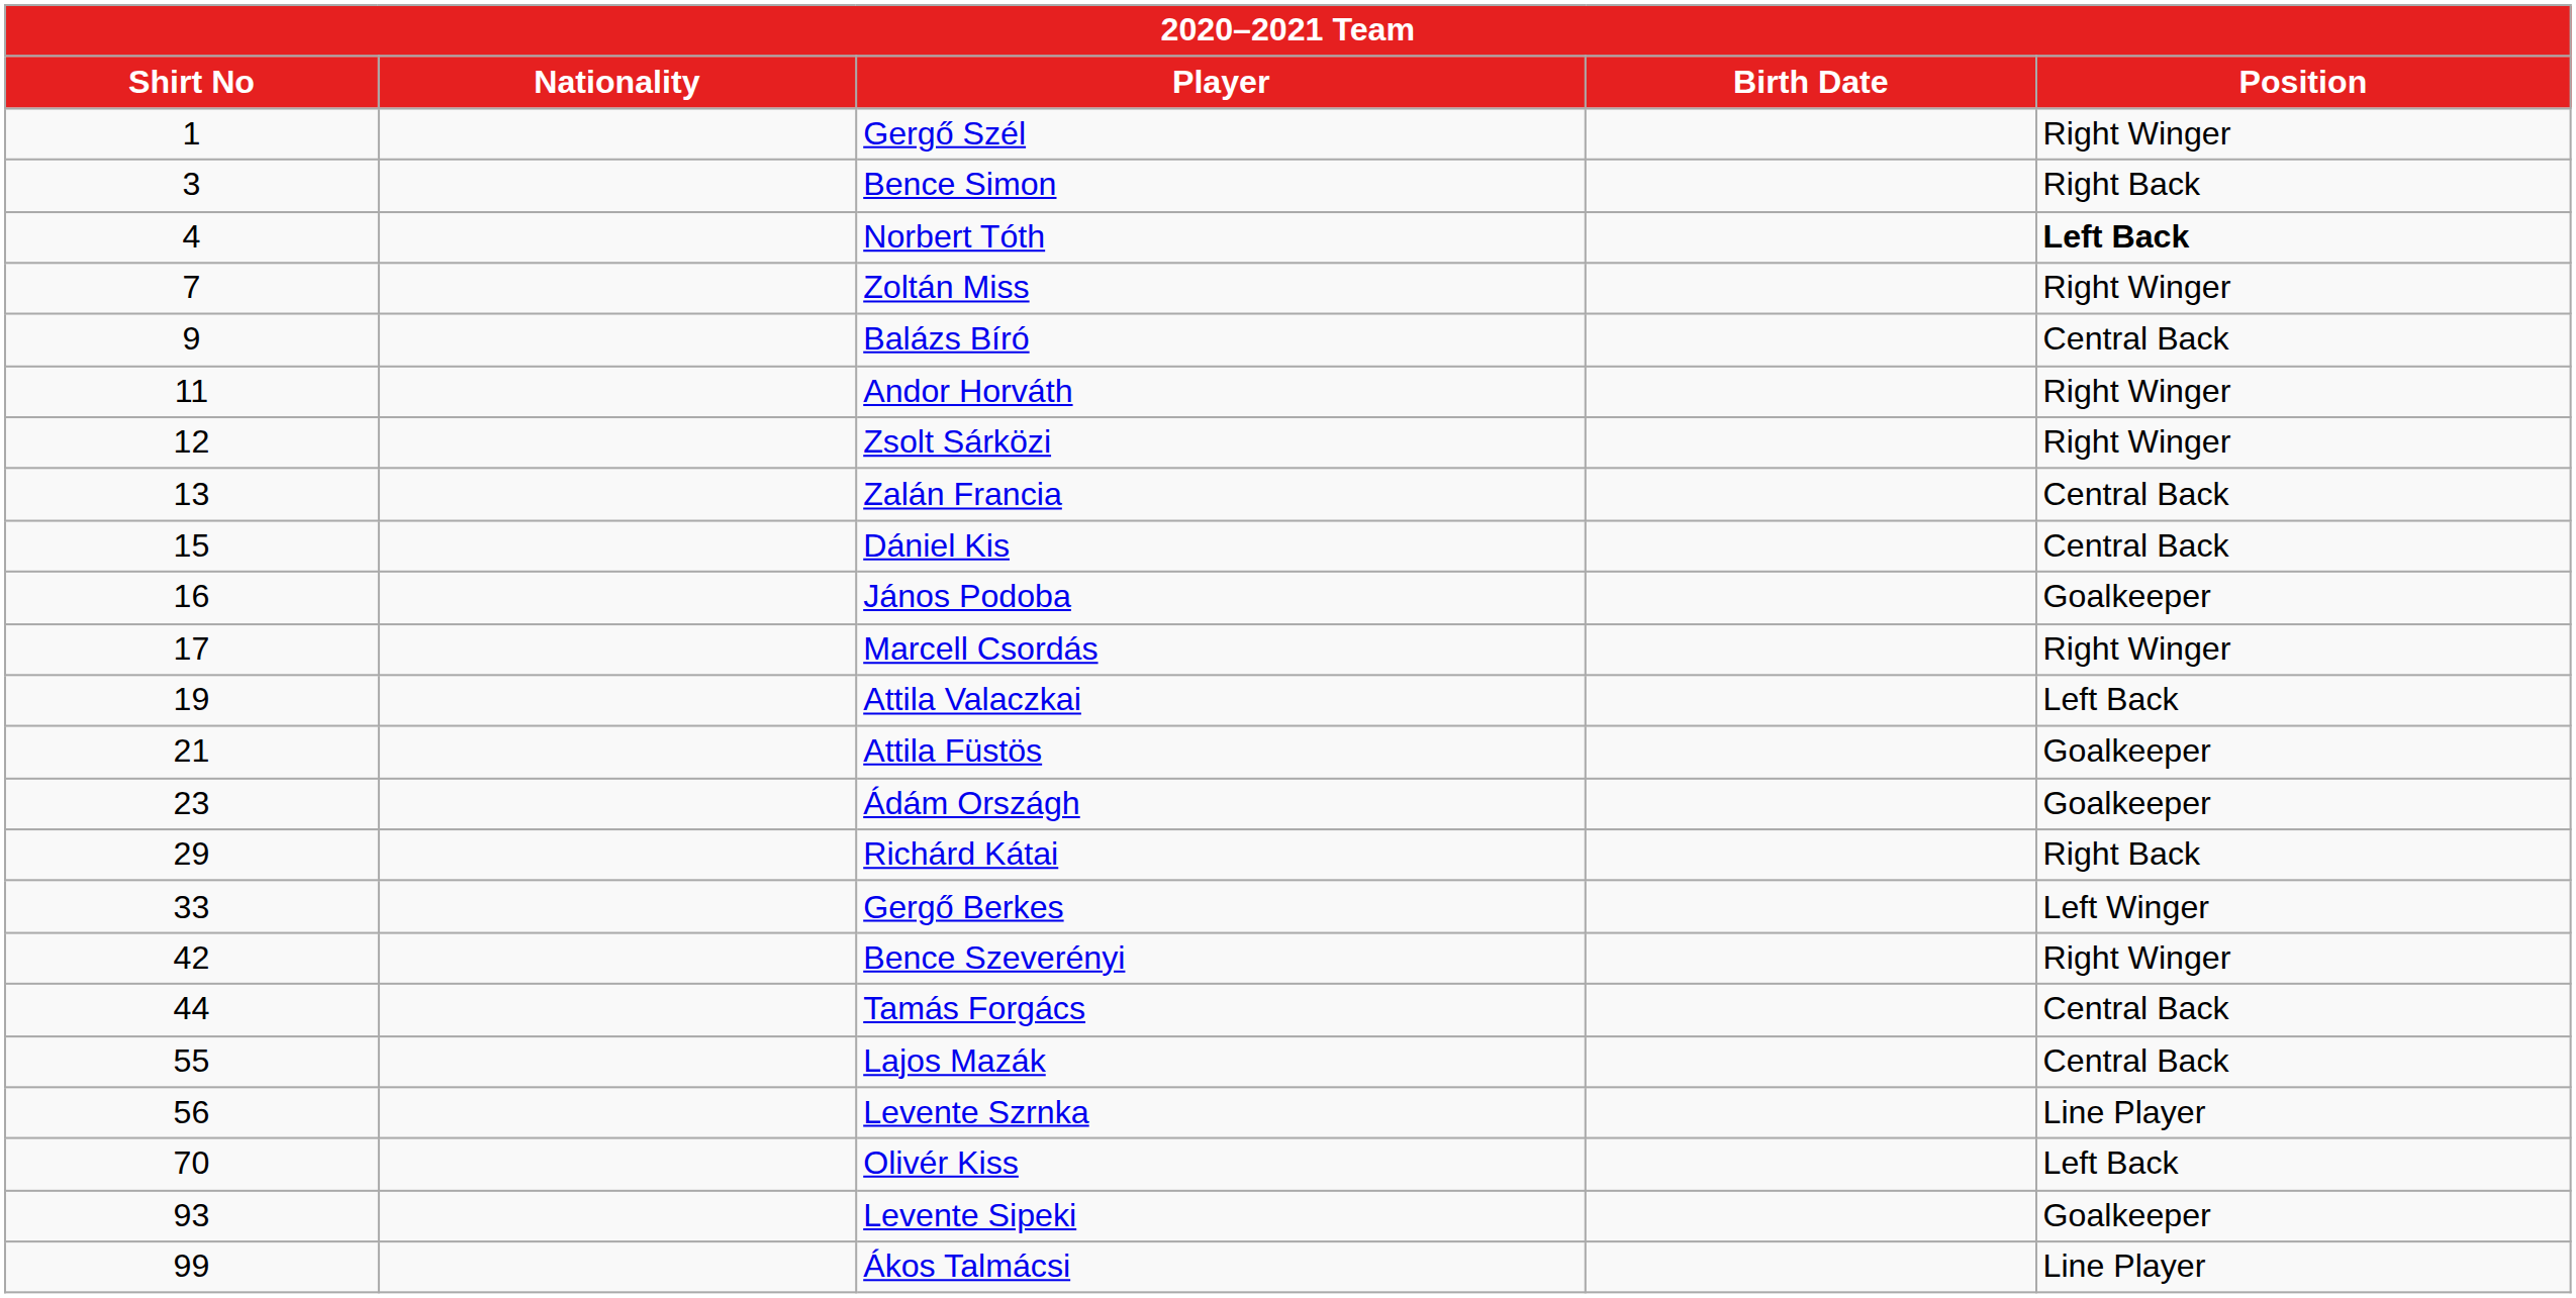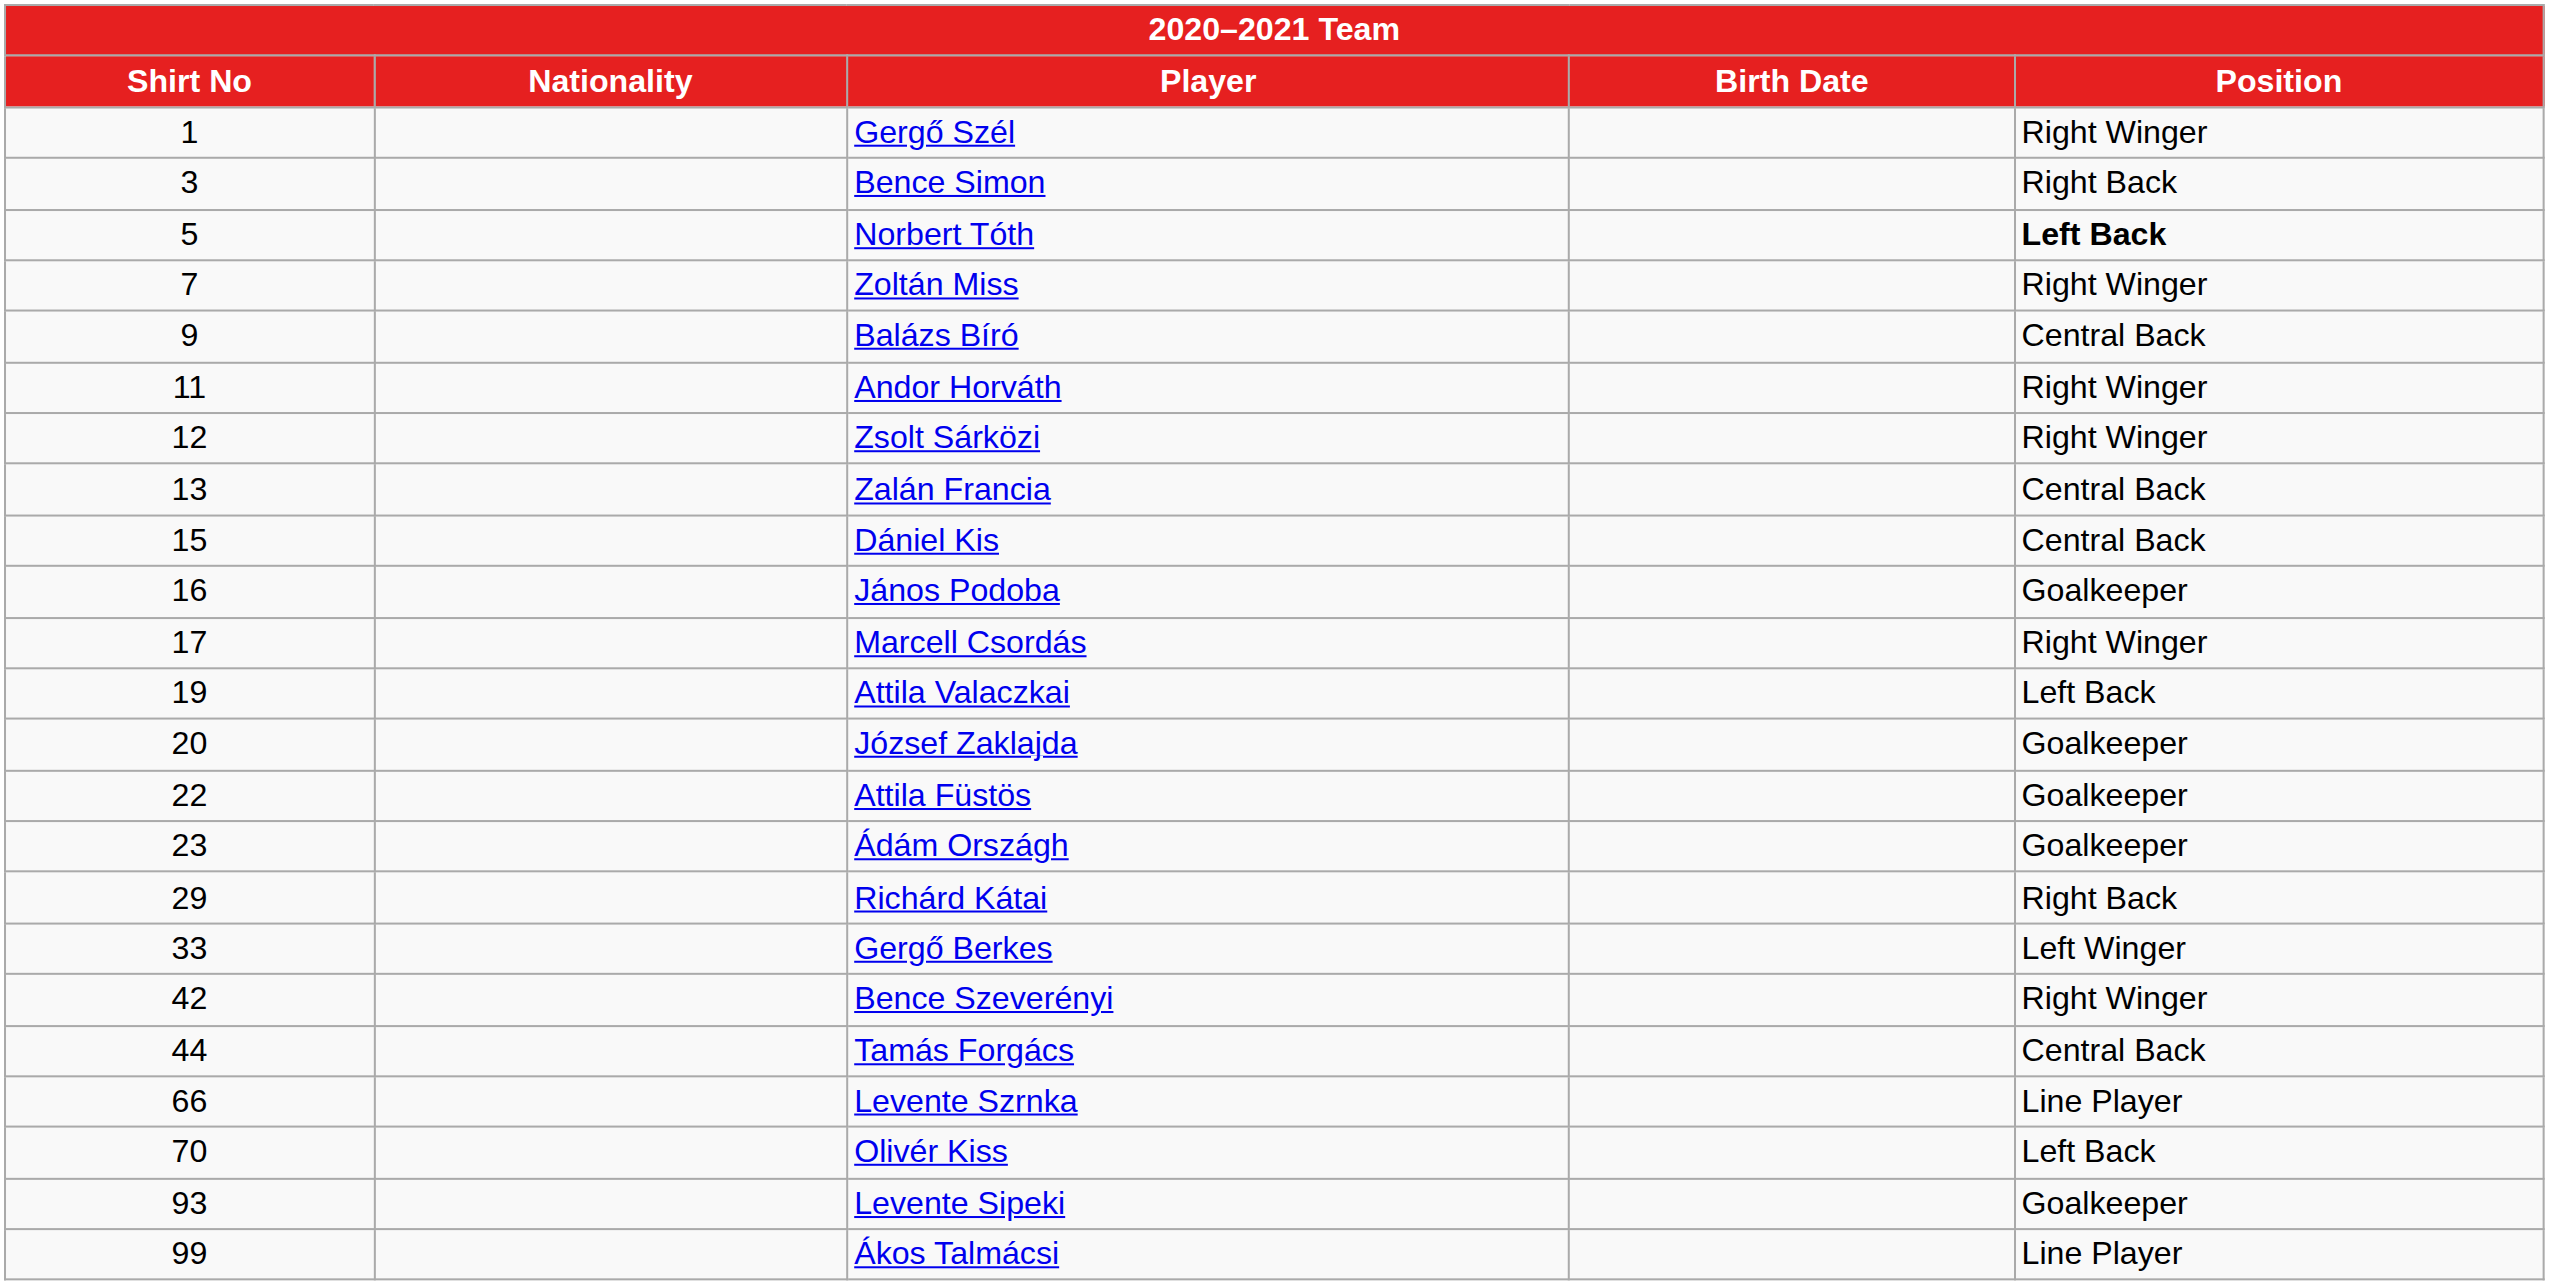 <table class="wikitable collapsible collapsed" style="width:100%;">
 <tr>
 <th colspan=5 style="background-color:#E62020;color:white;text-align:center;"> <strong>2020–2021 Team</strong></th>
 </tr>
 <tr>
 <th style="color:white; background:#E62020">Shirt No</th>
 <th style="color:white; background:#E62020">Nationality</th>
 <th style="color:white; background:#E62020">Player</th>
 <th style="color:white; background:#E62020">Birth Date</th>
 <th style="color:white; background:#E62020">Position</th>
 </tr>
 <tr>
 <td align=center>1</td>
 <td></td>
 <td><a href='#'>Gergő Szél</a></td>
 <td></td>
 <td>Right Winger</td>
 </tr>
 <tr>
 <td align=center>3</td>
 <td></td>
 <td><a href='#'>Bence Simon</a></td>
 <td></td>
 <td>Right Back</td>
 </tr>
 <tr>
-<td align=center>4</td>
+<td align=center>5</td>
 <td></td>
 <td><a href='#'>Norbert Tóth</a></td>
 <td></td>
 <td><strong>Left Back</strong></td>
 </tr>
 <tr>
 <td align=center>7</td>
 <td></td>
 <td><a href='#'>Zoltán Miss</a></td>
 <td></td>
 <td>Right Winger</td>
 </tr>
 <tr>
 <td align=center>9</td>
 <td></td>
 <td><a href='#'>Balázs Bíró</a></td>
 <td></td>
 <td>Central Back</td>
 </tr>
 <tr>
 <td align=center>11</td>
 <td></td>
 <td><a href='#'>Andor Horváth</a></td>
 <td></td>
 <td>Right Winger</td>
 </tr>
 <tr>
 <td align=center>12</td>
 <td></td>
 <td><a href='#'>Zsolt Sárközi</a></td>
 <td></td>
 <td>Right Winger</td>
 </tr>
 <tr>
 <td align=center>13</td>
 <td></td>
 <td><a href='#'>Zalán Francia</a></td>
 <td></td>
 <td>Central Back</td>
 </tr>
 <tr>
 <td align=center>15</td>
 <td></td>
 <td><a href='#'>Dániel Kis</a></td>
 <td></td>
 <td>Central Back</td>
 </tr>
 <tr>
 <td align=center>16</td>
 <td></td>
 <td><a href='#'>János Podoba</a></td>
 <td></td>
 <td>Goalkeeper</td>
 </tr>
 <tr>
 <td align=center>17</td>
 <td></td>
 <td><a href='#'>Marcell Csordás</a></td>
 <td></td>
 <td>Right Winger</td>
 </tr>
 <tr>
 <td align=center>19</td>
 <td></td>
 <td><a href='#'>Attila Valaczkai</a></td>
 <td></td>
 <td>Left Back</td>
 </tr>
 <tr>
-<td align=center>21</td>
+<td align=center>20</td>
+<td></td>
+<td><a href='#'>József Zaklajda</a></td>
+<td></td>
+<td>Goalkeeper</td>
+</tr>
+<tr>
+<td align=center>22</td>
 <td></td>
 <td><a href='#'>Attila Füstös</a></td>
 <td></td>
 <td>Goalkeeper</td>
 </tr>
 <tr>
 <td align=center>23</td>
 <td></td>
 <td><a href='#'>Ádám Országh</a></td>
 <td></td>
 <td>Goalkeeper</td>
 </tr>
 <tr>
 <td align=center>29</td>
 <td></td>
 <td><a href='#'>Richárd Kátai</a></td>
 <td></td>
 <td>Right Back</td>
 </tr>
 <tr>
 <td align=center>33</td>
 <td></td>
 <td><a href='#'>Gergő Berkes</a></td>
 <td></td>
 <td>Left Winger</td>
 </tr>
 <tr>
 <td align=center>42</td>
 <td></td>
 <td><a href='#'>Bence Szeverényi</a></td>
 <td></td>
 <td>Right Winger</td>
 </tr>
 <tr>
 <td align=center>44</td>
 <td></td>
 <td><a href='#'>Tamás Forgács</a></td>
 <td></td>
 <td>Central Back</td>
 </tr>
 <tr>
-<td align=center>55</td>
-<td></td>
-<td><a href='#'>Lajos Mazák</a></td>
-<td></td>
-<td>Central Back</td>
-</tr>
-<tr>
-<td align=center>56</td>
+<td align=center>66</td>
 <td></td>
 <td><a href='#'>Levente Szrnka</a></td>
 <td></td>
 <td>Line Player</td>
 </tr>
 <tr>
 <td align=center>70</td>
 <td></td>
 <td><a href='#'>Olivér Kiss</a></td>
 <td></td>
 <td>Left Back</td>
 </tr>
 <tr>
 <td align=center>93</td>
 <td></td>
 <td><a href='#'>Levente Sipeki</a></td>
 <td></td>
 <td>Goalkeeper</td>
 </tr>
 <tr>
 <td align=center>99</td>
 <td></td>
 <td><a href='#'>Ákos Talmácsi</a></td>
 <td></td>
 <td>Line Player</td>
 </tr>
 </table>
